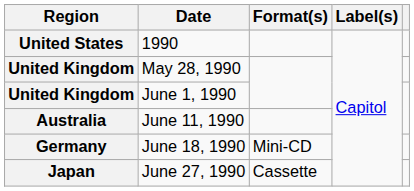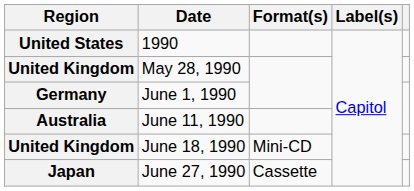 <table class="wikitable plainrowheaders">
 <tr>
 <th scope="col">Region</th>
 <th scope="col">Date</th>
 <th scope="col">Format(s)</th>
 <th scope="col">Label(s)</th>
 <th scope="col"></th>
 </tr>
 <tr>
 <th scope="row">United States</th>
 <td>1990</td>
 <td></td>
 <td rowspan="6"><a href='#'>Capitol</a></td>
 <td></td>
 </tr>
 <tr>
 <th scope="row">United Kingdom</th>
 <td>May 28, 1990</td>
 <td rowspan="2"></td>
 <td></td>
 </tr>
 <tr>
-<th scope="row">United Kingdom</th>
+<th scope="row">Germany</th>
 <td>June 1, 1990</td>
 <td rowspan="2"></td>
 </tr>
 <tr>
 <th scope="row">Australia</th>
 <td>June 11, 1990</td>
 <td></td>
 </tr>
 <tr>
-<th scope="row">Germany</th>
+<th scope="row">United Kingdom</th>
 <td>June 18, 1990</td>
 <td>Mini-CD</td>
 <td></td>
 </tr>
 <tr>
 <th scope="row">Japan</th>
 <td>June 27, 1990</td>
 <td>Cassette</td>
 <td></td>
 </tr>
 </table>
